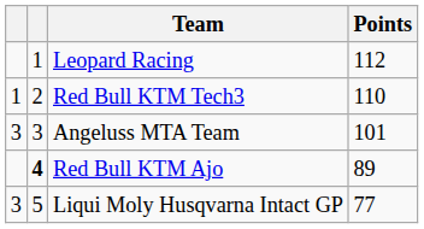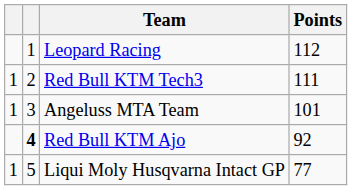 <table class="wikitable" style="font-size: 95%;">
 <tr>
 <th></th>
 <th></th>
 <th>Team</th>
 <th>Points</th>
 </tr>
 <tr>
 <td></td>
 <td align=center>1</td>
 <td> <a href='#'>Leopard Racing</a></td>
 <td align=left>112</td>
 </tr>
 <tr>
 <td> 1</td>
 <td align=center>2</td>
 <td> <a href='#'>Red Bull KTM Tech3</a></td>
-<td align=left>110</td>
+<td align=left>111</td>
 </tr>
 <tr>
-<td> 3</td>
+<td> 1</td>
 <td align=center>3</td>
 <td> Angeluss MTA Team</td>
 <td align=left>101</td>
 </tr>
 <tr>
 <td></td>
 <td align=center><strong>4</strong></td>
 <td> <a href='#'>Red Bull KTM Ajo</a></td>
-<td align=left>89</td>
+<td align=left>92</td>
 </tr>
 <tr>
-<td> 3</td>
+<td> 1</td>
 <td align=center>5</td>
 <td> Liqui Moly Husqvarna Intact GP</td>
 <td align=left>77</td>
 </tr>
 </table>
